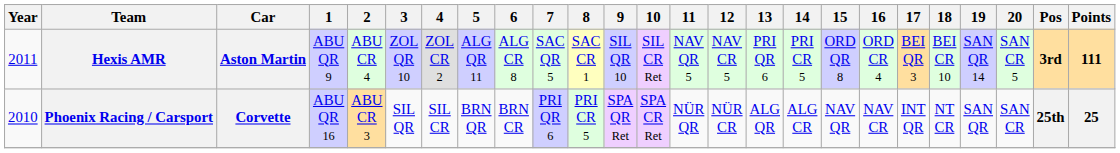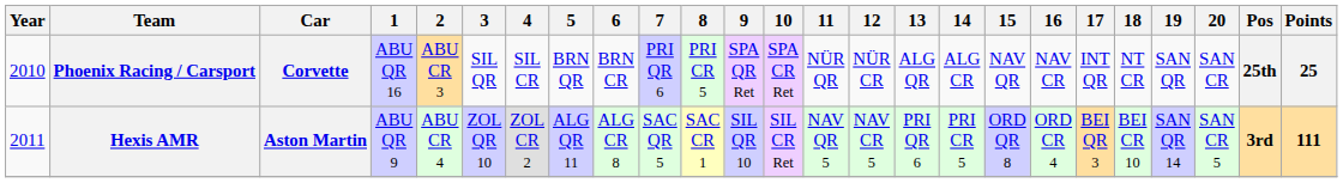 <table class="wikitable" border="1" style="text-align:center; font-size:90%;">
 <tr>
 <th>Year</th>
 <th>Team</th>
 <th>Car</th>
 <th>1</th>
 <th>2</th>
 <th>3</th>
 <th>4</th>
 <th>5</th>
 <th>6</th>
 <th>7</th>
 <th>8</th>
 <th>9</th>
 <th>10</th>
 <th>11</th>
 <th>12</th>
 <th>13</th>
 <th>14</th>
 <th>15</th>
 <th>16</th>
 <th>17</th>
 <th>18</th>
 <th>19</th>
 <th>20</th>
 <th>Pos</th>
 <th>Points</th>
 </tr>
 <tr>
+<td><a href='#'>2010</a></td>
+<th><a href='#'>Phoenix Racing / Carsport</a></th>
+<th><a href='#'>Corvette</a></th>
+<td style="background:#CFCFFF;"><a href='#'>ABU<br>QR</a><br><small>16<br></small></td>
+<td style="background:#FFDF9F;"><a href='#'>ABU<br>CR</a><br><small>3<br></small></td>
+<td><a href='#'>SIL<br>QR</a></td>
+<td><a href='#'>SIL<br>CR</a></td>
+<td><a href='#'>BRN<br>QR</a></td>
+<td><a href='#'>BRN<br>CR</a></td>
+<td style="background:#CFCFFF;"><a href='#'>PRI<br>QR</a><br><small>6<br></small></td>
+<td style="background:#DFFFDF;"><a href='#'>PRI<br>CR</a><br><small>5<br></small></td>
+<td style="background:#EFCFFF;"><a href='#'>SPA<br>QR</a><br><small>Ret<br></small></td>
+<td style="background:#EFCFFF;"><a href='#'>SPA<br>CR</a><br><small>Ret<br></small></td>
+<td><a href='#'>NÜR<br>QR</a></td>
+<td><a href='#'>NÜR<br>CR</a></td>
+<td><a href='#'>ALG<br>QR</a></td>
+<td><a href='#'>ALG<br>CR</a></td>
+<td><a href='#'>NAV<br>QR</a></td>
+<td><a href='#'>NAV<br>CR</a></td>
+<td><a href='#'>INT<br>QR</a></td>
+<td><a href='#'>NT<br>CR</a></td>
+<td><a href='#'>SAN<br>QR</a></td>
+<td><a href='#'>SAN<br>CR</a></td>
+<th>25th</th>
+<th>25</th>
+</tr>
+<tr>
 <td><a href='#'>2011</a></td>
 <th><a href='#'>Hexis AMR</a></th>
 <th><a href='#'>Aston Martin</a></th>
 <td style="background:#CFCFFF;"><a href='#'>ABU<br>QR</a><br><small>9<br></small></td>
 <td style="background:#DFFFDF;"><a href='#'>ABU<br>CR</a><br><small>4<br></small></td>
 <td style="background:#CFCFFF;"><a href='#'>ZOL<br>QR</a><br><small>10<br></small></td>
 <td style="background:#DFDFDF;"><a href='#'>ZOL<br>CR</a><br><small>2<br></small></td>
 <td style="background:#CFCFFF;"><a href='#'>ALG<br>QR</a><br><small>11<br></small></td>
 <td style="background:#DFFFDF;"><a href='#'>ALG<br>CR</a><br><small>8<br></small></td>
 <td style="background:#DFFFDF;"><a href='#'>SAC<br>QR</a><br><small>5<br></small></td>
 <td style="background:#FFFFBF;"><a href='#'>SAC<br>CR</a><br><small>1<br></small></td>
 <td style="background:#CFCFFF;"><a href='#'>SIL<br>QR</a><br><small>10<br></small></td>
 <td style="background:#EFCFFF;"><a href='#'>SIL<br>CR</a><br><small>Ret<br></small></td>
 <td style="background:#DFFFDF;"><a href='#'>NAV<br>QR</a><br><small>5<br></small></td>
 <td style="background:#DFFFDF;"><a href='#'>NAV<br>CR</a><br><small>5<br></small></td>
 <td style="background:#DFFFDF;"><a href='#'>PRI<br>QR</a><br><small>6<br></small></td>
 <td style="background:#DFFFDF;"><a href='#'>PRI<br>CR</a><br><small>5<br></small></td>
 <td style="background:#CFCFFF;"><a href='#'>ORD<br>QR</a><br><small>8<br></small></td>
 <td style="background:#DFFFDF;"><a href='#'>ORD<br>CR</a><br><small>4<br></small></td>
 <td style="background:#FFDF9F;"><a href='#'>BEI<br>QR</a><br><small>3<br></small></td>
 <td style="background:#DFFFDF;"><a href='#'>BEI<br>CR</a><br><small>10<br></small></td>
 <td style="background:#CFCFFF;"><a href='#'>SAN<br>QR</a><br><small>14<br></small></td>
 <td style="background:#DFFFDF;"><a href='#'>SAN<br>CR</a><br><small>5<br></small></td>
 <td style="background:#FFDF9F;"><strong>3rd</strong></td>
 <td style="background:#FFDF9F;"><strong>111</strong></td>
 </tr>
 <tr>
-<td><a href='#'>2010</a></td>
-<th><a href='#'>Phoenix Racing / Carsport</a></th>
-<th><a href='#'>Corvette</a></th>
-<td style="background:#CFCFFF;"><a href='#'>ABU<br>QR</a><br><small>16<br></small></td>
-<td style="background:#FFDF9F;"><a href='#'>ABU<br>CR</a><br><small>3<br></small></td>
-<td><a href='#'>SIL<br>QR</a></td>
-<td><a href='#'>SIL<br>CR</a></td>
-<td><a href='#'>BRN<br>QR</a></td>
-<td><a href='#'>BRN<br>CR</a></td>
-<td style="background:#CFCFFF;"><a href='#'>PRI<br>QR</a><br><small>6<br></small></td>
-<td style="background:#DFFFDF;"><a href='#'>PRI<br>CR</a><br><small>5<br></small></td>
-<td style="background:#EFCFFF;"><a href='#'>SPA<br>QR</a><br><small>Ret<br></small></td>
-<td style="background:#EFCFFF;"><a href='#'>SPA<br>CR</a><br><small>Ret<br></small></td>
-<td><a href='#'>NÜR<br>QR</a></td>
-<td><a href='#'>NÜR<br>CR</a></td>
-<td><a href='#'>ALG<br>QR</a></td>
-<td><a href='#'>ALG<br>CR</a></td>
-<td><a href='#'>NAV<br>QR</a></td>
-<td><a href='#'>NAV<br>CR</a></td>
-<td><a href='#'>INT<br>QR</a></td>
-<td><a href='#'>NT<br>CR</a></td>
-<td><a href='#'>SAN<br>QR</a></td>
-<td><a href='#'>SAN<br>CR</a></td>
-<th>25th</th>
-<th>25</th>
-</tr>
-<tr>
 </tr>
 </table>
